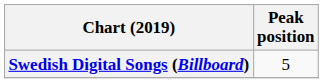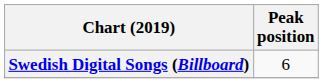 <table class="wikitable sortable plainrowheaders" style="text-align:center">
 <tr>
 <th scope="col">Chart (2019)</th>
 <th scope="col">Peak<br>position</th>
 </tr>
 <tr>
 <th scope="row"><a href='#'>Swedish Digital Songs</a> (<a href='#'><em>Billboard</em></a>)</th>
-<td>5</td>
+<td>6</td>
 </tr>
 <tr>
 </tr>
 <tr>
 </tr>
 </table>
